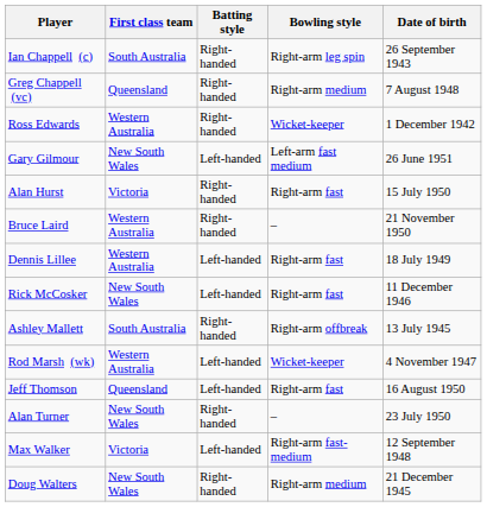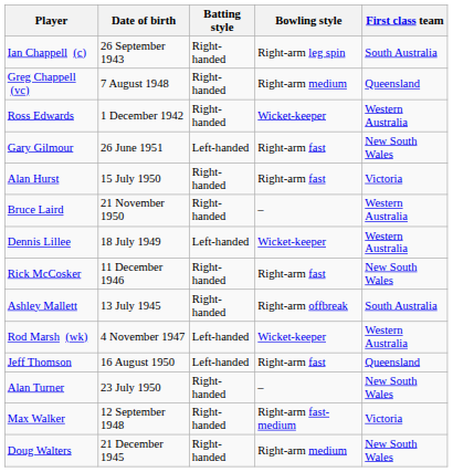 <table class="wikitable">
 <tr>
 <th>Player</th>
-<th><a href='#'>First class</a> team</th>
+<th>Date of birth</th>
 <th>Batting style</th>
 <th>Bowling style</th>
-<th>Date of birth</th>
+<th><a href='#'>First class</a> team</th>
 </tr>
 <tr>
 <td><a href='#'>Ian Chappell</a>  <a href='#'>(c)</a></td>
-<td><a href='#'>South Australia</a></td>
+<td>26 September 1943</td>
 <td>Right-handed</td>
 <td>Right-arm <a href='#'>leg spin</a></td>
-<td>26 September 1943</td>
+<td><a href='#'>South Australia</a></td>
 </tr>
 <tr>
 <td><a href='#'>Greg Chappell</a>  <a href='#'>(vc)</a></td>
-<td><a href='#'>Queensland</a></td>
+<td>7 August 1948</td>
 <td>Right-handed</td>
 <td>Right-arm <a href='#'>medium</a></td>
-<td>7 August 1948</td>
+<td><a href='#'>Queensland</a></td>
 </tr>
 <tr>
 <td><a href='#'>Ross Edwards</a></td>
-<td><a href='#'>Western Australia</a></td>
+<td>1 December 1942</td>
 <td>Right-handed</td>
 <td><a href='#'>Wicket-keeper</a></td>
-<td>1 December 1942</td>
+<td><a href='#'>Western Australia</a></td>
 </tr>
 <tr>
 <td><a href='#'>Gary Gilmour</a></td>
+<td>26 June 1951</td>
+<td>Left-handed</td>
+<td>Right-arm <a href='#'>fast</a></td>
 <td><a href='#'>New South Wales</a></td>
-<td>Left-handed</td>
-<td>Left-arm <a href='#'>fast medium</a></td>
-<td>26 June 1951</td>
 </tr>
 <tr>
 <td><a href='#'>Alan Hurst</a></td>
-<td><a href='#'>Victoria</a></td>
+<td>15 July 1950</td>
 <td>Right-handed</td>
 <td>Right-arm <a href='#'>fast</a></td>
-<td>15 July 1950</td>
+<td><a href='#'>Victoria</a></td>
 </tr>
 <tr>
 <td><a href='#'>Bruce Laird</a></td>
-<td><a href='#'>Western Australia</a></td>
+<td>21 November 1950</td>
 <td>Right-handed</td>
 <td>–</td>
-<td>21 November 1950</td>
+<td><a href='#'>Western Australia</a></td>
 </tr>
 <tr>
 <td><a href='#'>Dennis Lillee</a></td>
+<td>18 July 1949</td>
+<td>Left-handed</td>
+<td><a href='#'>Wicket-keeper</a></td>
 <td><a href='#'>Western Australia</a></td>
-<td>Left-handed</td>
-<td>Right-arm <a href='#'>fast</a></td>
-<td>18 July 1949</td>
 </tr>
 <tr>
 <td><a href='#'>Rick McCosker</a></td>
+<td>11 December 1946</td>
+<td>Right-handed</td>
+<td>Right-arm <a href='#'>fast</a></td>
 <td><a href='#'>New South Wales</a></td>
-<td>Left-handed</td>
-<td>Right-arm <a href='#'>fast</a></td>
-<td>11 December 1946</td>
 </tr>
 <tr>
 <td><a href='#'>Ashley Mallett</a></td>
-<td><a href='#'>South Australia</a></td>
+<td>13 July 1945</td>
 <td>Right-handed</td>
 <td>Right-arm <a href='#'>offbreak</a></td>
-<td>13 July 1945</td>
+<td><a href='#'>South Australia</a></td>
 </tr>
 <tr>
 <td><a href='#'>Rod Marsh</a>  <a href='#'>(wk)</a></td>
-<td><a href='#'>Western Australia</a></td>
+<td>4 November 1947</td>
 <td>Left-handed</td>
 <td><a href='#'>Wicket-keeper</a></td>
-<td>4 November 1947</td>
+<td><a href='#'>Western Australia</a></td>
 </tr>
 <tr>
 <td><a href='#'>Jeff Thomson</a></td>
-<td><a href='#'>Queensland</a></td>
+<td>16 August 1950</td>
 <td>Left-handed</td>
 <td>Right-arm <a href='#'>fast</a></td>
-<td>16 August 1950</td>
+<td><a href='#'>Queensland</a></td>
 </tr>
 <tr>
 <td><a href='#'>Alan Turner</a></td>
-<td><a href='#'>New South Wales</a></td>
+<td>23 July 1950</td>
 <td>Right-handed</td>
 <td>–</td>
-<td>23 July 1950</td>
+<td><a href='#'>New South Wales</a></td>
 </tr>
 <tr>
 <td><a href='#'>Max Walker</a></td>
+<td>12 September 1948</td>
+<td>Right-handed</td>
+<td>Right-arm <a href='#'>fast-medium</a></td>
 <td><a href='#'>Victoria</a></td>
-<td>Left-handed</td>
-<td>Right-arm <a href='#'>fast-medium</a></td>
-<td>12 September 1948</td>
 </tr>
 <tr>
 <td><a href='#'>Doug Walters</a></td>
-<td><a href='#'>New South Wales</a></td>
+<td>21 December 1945</td>
 <td>Right-handed</td>
 <td>Right-arm <a href='#'>medium</a></td>
-<td>21 December 1945</td>
+<td><a href='#'>New South Wales</a></td>
 </tr>
 </table>
